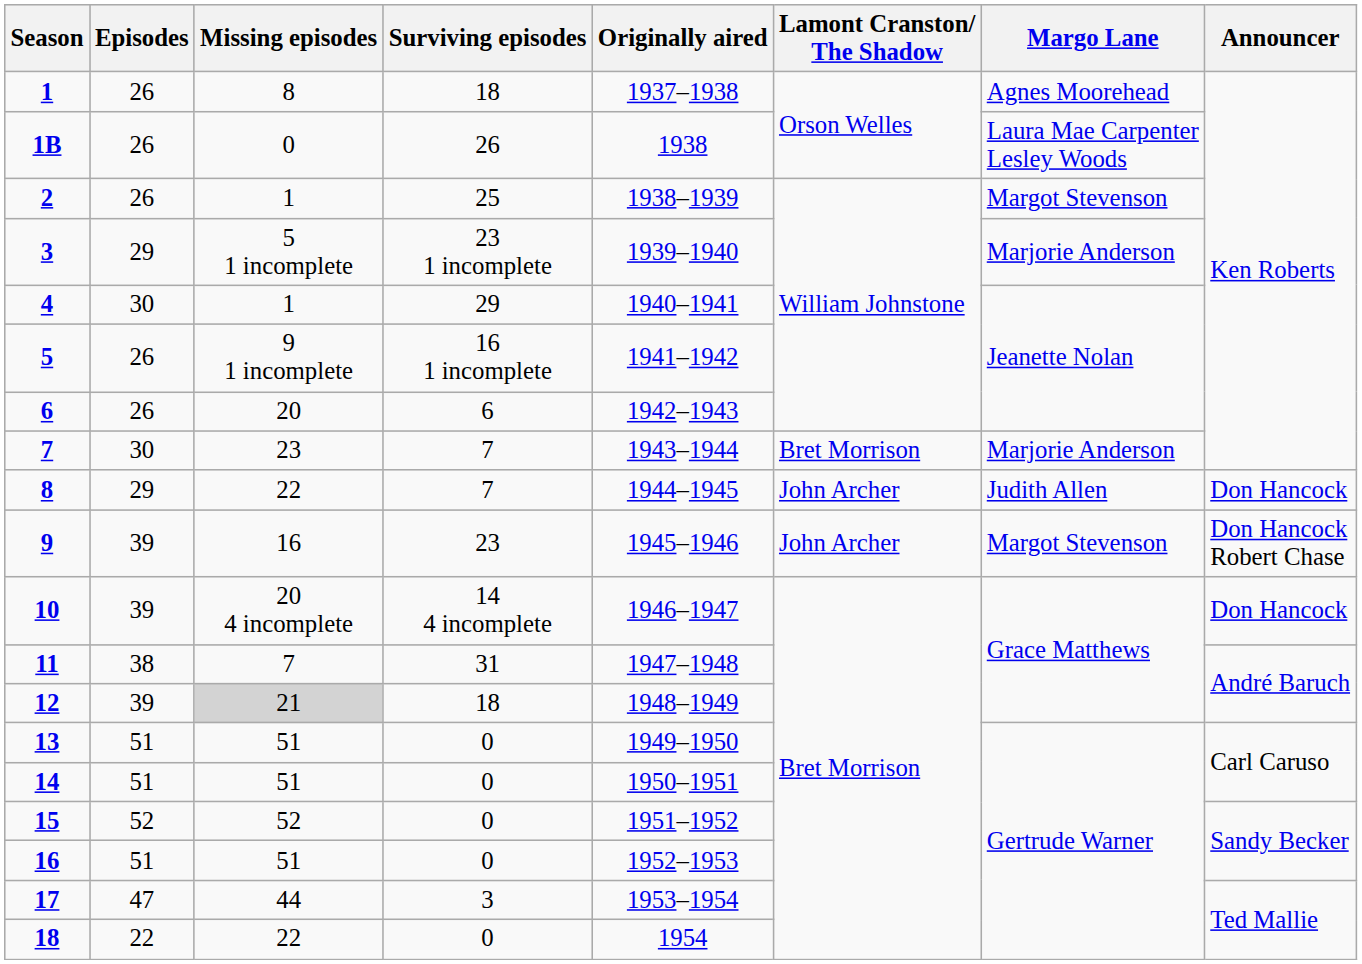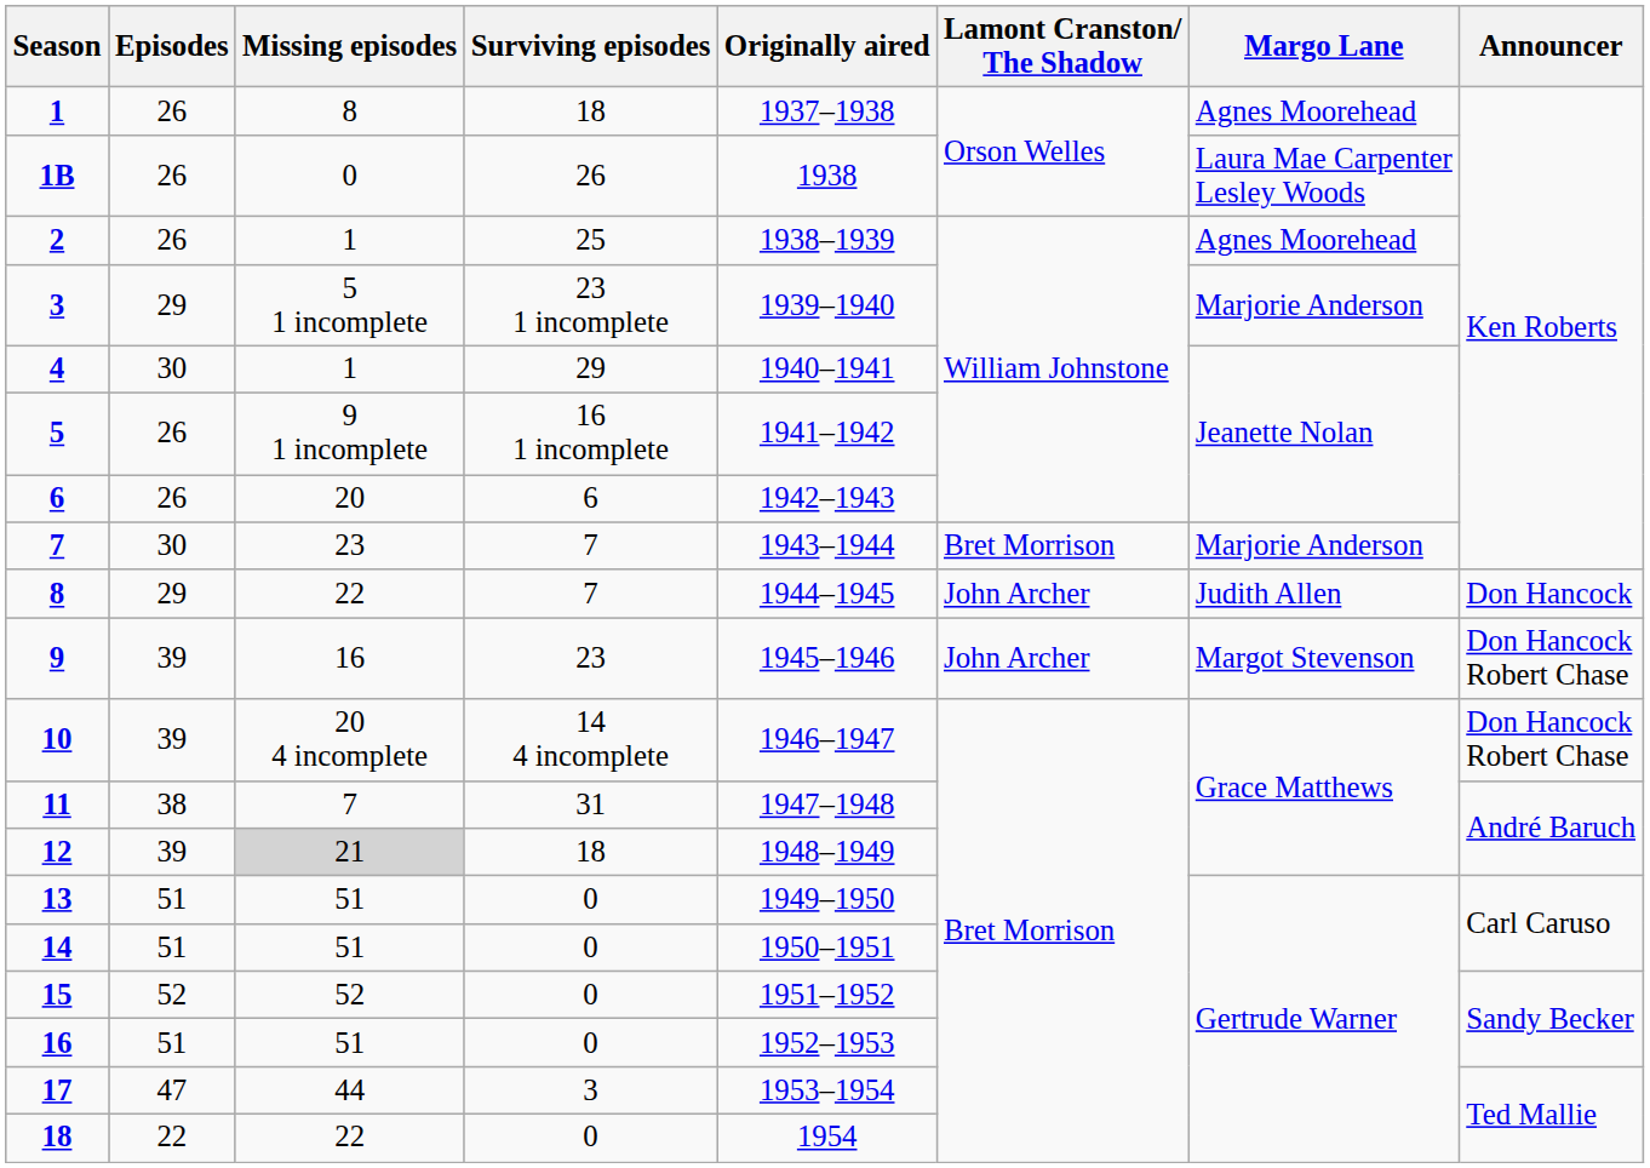 <table class="wikitable">
 <tr>
 <th>Season</th>
 <th>Episodes</th>
 <th>Missing episodes</th>
 <th>Surviving episodes</th>
 <th>Originally aired</th>
 <th>Lamont Cranston/<br><a href='#'>The Shadow</a></th>
 <th><a href='#'>Margo Lane</a></th>
 <th>Announcer</th>
 </tr>
 <tr>
 <td align="center"><strong><a href='#'>1</a></strong></td>
 <td align="center">26</td>
 <td align="center">8</td>
 <td align="center">18</td>
 <td align="center"><a href='#'>1937</a>–<a href='#'>1938</a></td>
 <td rowspan="2"><a href='#'>Orson Welles</a></td>
 <td><a href='#'>Agnes Moorehead</a></td>
 <td rowspan="8"><a href='#'>Ken Roberts</a></td>
 </tr>
 <tr>
 <td align="center"><strong><a href='#'>1B</a></strong></td>
 <td align="center">26</td>
 <td align="center">0</td>
 <td align="center">26</td>
 <td align="center"><a href='#'>1938</a></td>
 <td><a href='#'>Laura Mae Carpenter</a><br><a href='#'>Lesley Woods</a></td>
 </tr>
 <tr>
 <td align="center"><strong><a href='#'>2</a></strong></td>
 <td align="center">26</td>
 <td align="center">1</td>
 <td align="center">25</td>
 <td align="center"><a href='#'>1938</a>–<a href='#'>1939</a></td>
 <td rowspan="5"><a href='#'>William Johnstone</a></td>
-<td><a href='#'>Margot Stevenson</a></td>
+<td><a href='#'>Agnes Moorehead</a></td>
 </tr>
 <tr>
 <td align="center"><strong><a href='#'>3</a></strong></td>
 <td align="center">29</td>
 <td align="center">5<br>1 incomplete</td>
 <td align="center">23<br>1 incomplete</td>
 <td align="center"><a href='#'>1939</a>–<a href='#'>1940</a></td>
 <td><a href='#'>Marjorie Anderson</a></td>
 </tr>
 <tr>
 <td align="center"><strong><a href='#'>4</a></strong></td>
 <td align="center">30</td>
 <td align="center">1</td>
 <td align="center">29</td>
 <td align="center"><a href='#'>1940</a>–<a href='#'>1941</a></td>
 <td rowspan="3"><a href='#'>Jeanette Nolan</a></td>
 </tr>
 <tr>
 <td align="center"><strong><a href='#'>5</a></strong></td>
 <td align="center">26</td>
 <td align="center">9<br>1 incomplete</td>
 <td align="center">16<br>1 incomplete</td>
 <td align="center"><a href='#'>1941</a>–<a href='#'>1942</a></td>
 </tr>
 <tr>
 <td align="center"><strong><a href='#'>6</a></strong></td>
 <td align="center">26</td>
 <td align="center">20</td>
 <td align="center">6</td>
 <td align="center"><a href='#'>1942</a>–<a href='#'>1943</a></td>
 </tr>
 <tr>
 <td align="center"><strong><a href='#'>7</a></strong></td>
 <td align="center">30</td>
 <td align="center">23</td>
 <td align="center">7</td>
 <td align="center"><a href='#'>1943</a>–<a href='#'>1944</a></td>
 <td><a href='#'>Bret Morrison</a></td>
 <td><a href='#'>Marjorie Anderson</a></td>
 </tr>
 <tr>
 <td align="center"><strong><a href='#'>8</a></strong></td>
 <td align="center">29</td>
 <td align="center">22</td>
 <td align="center">7</td>
 <td align="center"><a href='#'>1944</a>–<a href='#'>1945</a></td>
 <td><a href='#'>John Archer</a></td>
 <td><a href='#'>Judith Allen</a></td>
 <td><a href='#'>Don Hancock</a></td>
 </tr>
 <tr>
 <td align="center"><strong><a href='#'>9</a></strong></td>
 <td align="center">39</td>
 <td align="center">16</td>
 <td align="center">23</td>
 <td align="center"><a href='#'>1945</a>–<a href='#'>1946</a></td>
 <td><a href='#'>John Archer</a></td>
 <td><a href='#'>Margot Stevenson</a></td>
 <td><a href='#'>Don Hancock</a><br>Robert Chase</td>
 </tr>
 <tr>
 <td align="center"><strong><a href='#'>10</a></strong></td>
 <td align="center">39</td>
 <td align="center">20<br>4 incomplete</td>
 <td align="center">14<br>4 incomplete</td>
 <td align="center"><a href='#'>1946</a>–<a href='#'>1947</a></td>
 <td rowspan="9"><a href='#'>Bret Morrison</a></td>
 <td rowspan="3"><a href='#'>Grace Matthews</a></td>
-<td><a href='#'>Don Hancock</a></td>
+<td><a href='#'>Don Hancock</a><br>Robert Chase</td>
 </tr>
 <tr>
 <td align="center"><strong><a href='#'>11</a></strong></td>
 <td align="center">38</td>
 <td align="center">7</td>
 <td align="center">31</td>
 <td align="center"><a href='#'>1947</a>–<a href='#'>1948</a></td>
 <td rowspan="2"><a href='#'>André Baruch</a></td>
 </tr>
 <tr>
 <td align="center"><strong><a href='#'>12</a></strong></td>
 <td align="center">39</td>
 <td align="center" style="background: lightgrey;">21</td>
 <td align="center">18</td>
 <td align="center"><a href='#'>1948</a>–<a href='#'>1949</a></td>
 </tr>
 <tr>
 <td align="center"><strong><a href='#'>13</a></strong></td>
 <td align="center">51</td>
 <td align="center">51</td>
 <td align="center">0</td>
 <td align="center"><a href='#'>1949</a>–<a href='#'>1950</a></td>
 <td rowspan="6"><a href='#'>Gertrude Warner</a></td>
 <td rowspan="2">Carl Caruso</td>
 </tr>
 <tr>
 <td align="center"><strong><a href='#'>14</a></strong></td>
 <td align="center">51</td>
 <td align="center">51</td>
 <td align="center">0</td>
 <td align="center"><a href='#'>1950</a>–<a href='#'>1951</a></td>
 </tr>
 <tr>
 <td align="center"><strong><a href='#'>15</a></strong></td>
 <td align="center">52</td>
 <td align="center">52</td>
 <td align="center">0</td>
 <td align="center"><a href='#'>1951</a>–<a href='#'>1952</a></td>
 <td rowspan="2"><a href='#'>Sandy Becker</a></td>
 </tr>
 <tr>
 <td align="center"><strong><a href='#'>16</a></strong></td>
 <td align="center">51</td>
 <td align="center">51</td>
 <td align="center">0</td>
 <td align="center"><a href='#'>1952</a>–<a href='#'>1953</a></td>
 </tr>
 <tr>
 <td align="center"><strong><a href='#'>17</a></strong></td>
 <td align="center">47</td>
 <td align="center">44</td>
 <td align="center">3</td>
 <td align="center"><a href='#'>1953</a>–<a href='#'>1954</a></td>
 <td rowspan="2"><a href='#'>Ted Mallie</a></td>
 </tr>
 <tr>
 <td align="center"><strong><a href='#'>18</a></strong></td>
 <td align="center">22</td>
 <td align="center">22</td>
 <td align="center">0</td>
 <td align="center"><a href='#'>1954</a></td>
 </tr>
 </table>
